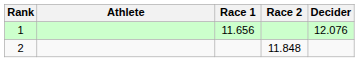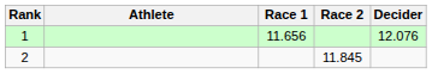 <table class=wikitable style="text-align:center">
 <tr>
 <th width=40>Rank</th>
 <th width=250>Athlete</th>
 <th width=60>Race 1</th>
 <th width=60>Race 2</th>
 <th width=60>Decider</th>
 </tr>
 <tr bgcolor=ccffcc>
 <td>1</td>
 <td align=left></td>
 <td>11.656</td>
 <td></td>
 <td>12.076</td>
 </tr>
 <tr>
 <td>2</td>
 <td align=left></td>
 <td></td>
-<td>11.848</td>
+<td>11.845</td>
 <td></td>
 </tr>
 </table>
